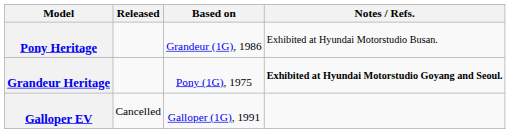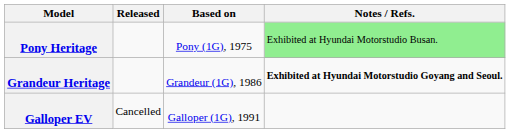 <table class="wikitable sortable" style="font-size:100%;text-align:center;">
 <tr>
 <th>Model</th>
 <th>Released</th>
 <th>Based on</th>
 <th>Notes / Refs.</th>
 </tr>
 <tr>
 <th data-sort-value:"Pony" style="font-size:110%;"><br><a href='#'>Pony Heritage</a></th>
 <td></td>
-<td data-sort-value:"Grandeur"><br><a href='#'>Grandeur (1G)</a>, 1986</td>
-<td style="font-size:90%;text-align:left;">Exhibited at Hyundai Motorstudio Busan.</td>
+<td data-sort-value:"Pony"><br><a href='#'>Pony (1G)</a>, 1975</td>
+<td style="background: lightgreen; font-size:90%;text-align:left;">Exhibited at Hyundai Motorstudio Busan.</td>
 </tr>
 <tr>
 <th data-sort-value:"Grandeur" style="font-size:110%;"><br><a href='#'>Grandeur Heritage</a></th>
 <td></td>
-<td data-sort-value:"Pony"><br><a href='#'>Pony (1G)</a>, 1975</td>
+<td data-sort-value:"Grandeur"><br><a href='#'>Grandeur (1G)</a>, 1986</td>
 <td style="font-size:90%;text-align:left;"><strong>Exhibited at Hyundai Motorstudio Goyang and Seoul.</strong></td>
 </tr>
 <tr>
 <th data-sort-value:"Galloper" style="font-size:110%;"><br><a href='#'>Galloper EV</a></th>
 <td>Cancelled</td>
 <td data-sort-value:"Galloper"><br><a href='#'>Galloper (1G)</a>, 1991</td>
 <td style="font-size:90%;text-align:left;"></td>
 </tr>
 </table>
